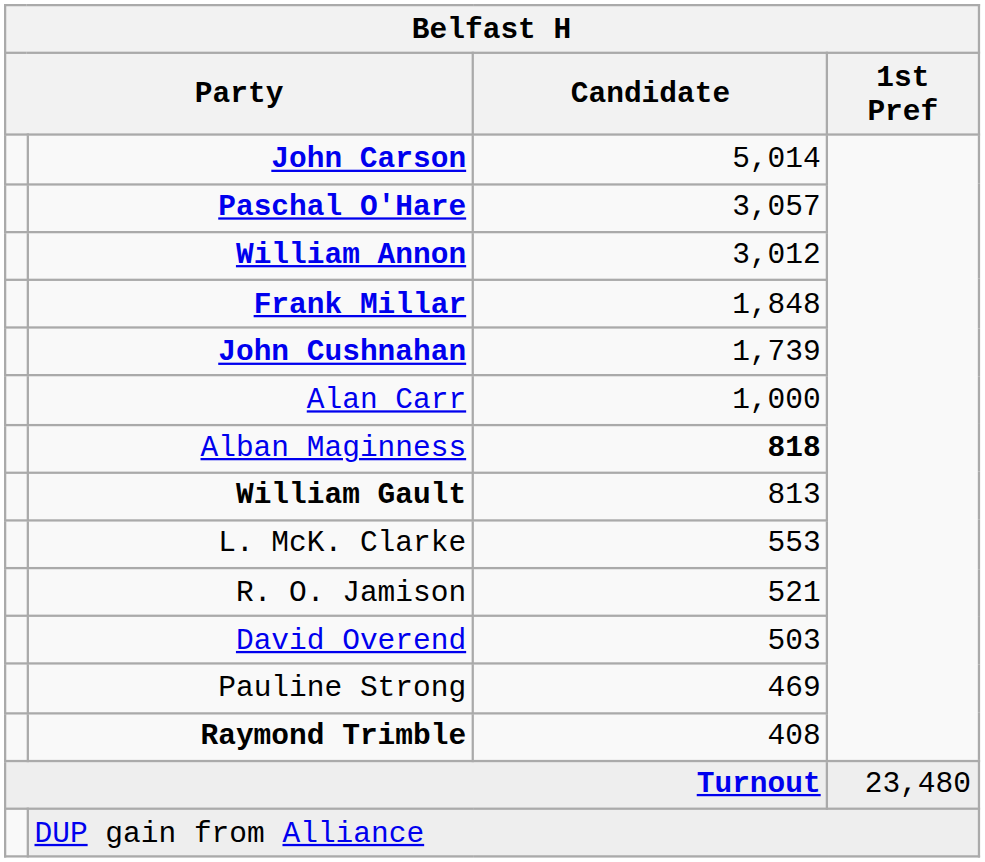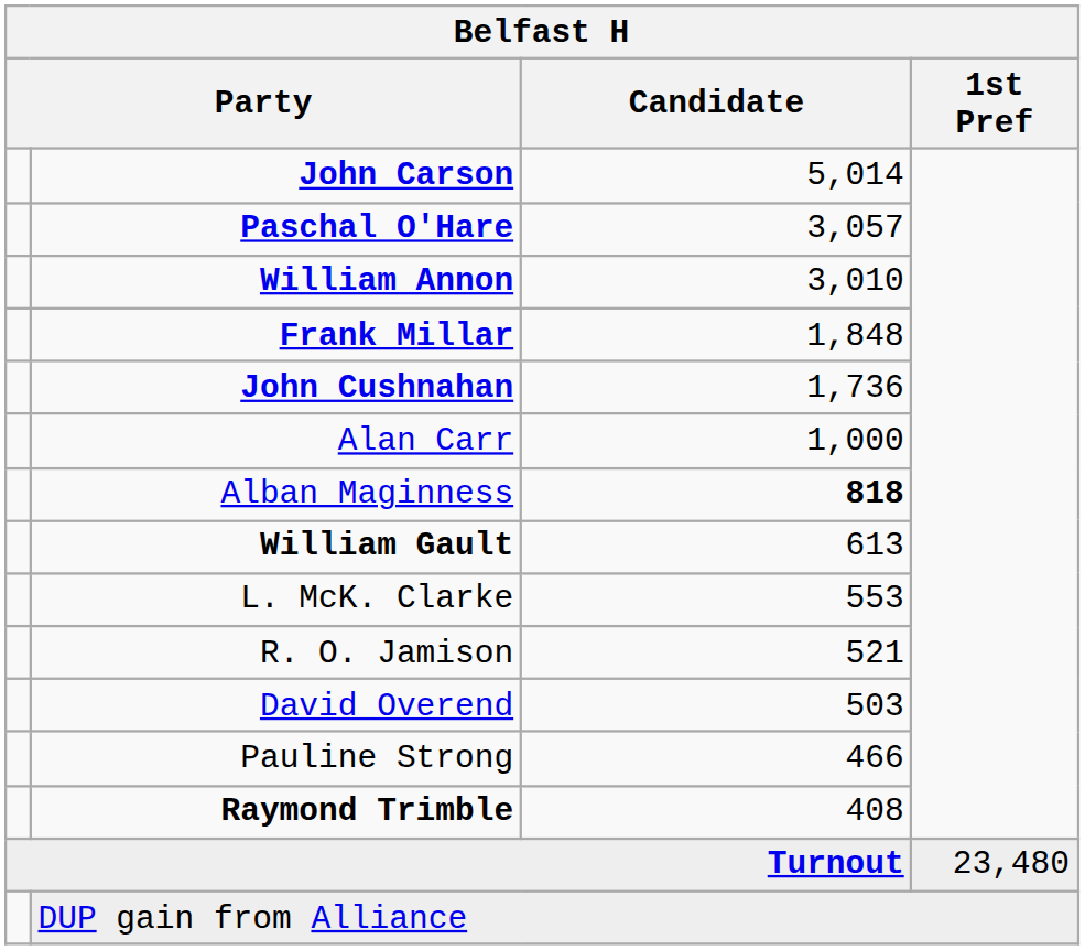 <table class="wikitable">
 <tr>
 <th colspan="4" align="center">Belfast H</th>
 </tr>
 <tr>
 <th colspan="2" align="center" width=200>Party</th>
 <th width=150>Candidate</th>
 <th width=60>1st Pref</th>
 </tr>
 <tr>
 <td></td>
 <td align="right"><strong><a href='#'>John Carson</a></strong></td>
 <td align="right">5,014</td>
 </tr>
 <tr>
 <td></td>
 <td align="right"><strong><a href='#'>Paschal O'Hare</a></strong></td>
 <td align="right">3,057</td>
 </tr>
 <tr>
 <td></td>
 <td align="right"><strong><a href='#'>William Annon</a></strong></td>
-<td align="right">3,012</td>
+<td align="right">3,010</td>
 </tr>
 <tr>
 <td></td>
 <td align="right"><strong><a href='#'>Frank Millar</a></strong></td>
 <td align="right">1,848</td>
 </tr>
 <tr>
 <td></td>
 <td align="right"><strong><a href='#'>John Cushnahan</a></strong></td>
-<td align="right">1,739</td>
+<td align="right">1,736</td>
 </tr>
 <tr>
 <td></td>
 <td align="right"><a href='#'>Alan Carr</a></td>
 <td align="right">1,000</td>
 </tr>
 <tr>
 <td></td>
 <td align="right"><a href='#'>Alban Maginness</a></td>
 <td align="right"><strong>818</strong></td>
 </tr>
 <tr>
 <td></td>
 <td align="right"><strong>William Gault</strong></td>
-<td align="right">813</td>
+<td align="right">613</td>
 </tr>
 <tr>
 <td></td>
 <td align="right">L. McK. Clarke</td>
 <td align="right">553</td>
 </tr>
 <tr>
 <td></td>
 <td align="right">R. O. Jamison</td>
 <td align="right">521</td>
 </tr>
 <tr>
 <td></td>
 <td align="right"><a href='#'>David Overend</a></td>
 <td align="right">503</td>
 </tr>
 <tr>
 <td></td>
 <td align="right">Pauline Strong</td>
-<td align="right">469</td>
+<td align="right">466</td>
 </tr>
 <tr>
 <td></td>
 <td align="right"><strong>Raymond Trimble</strong></td>
 <td align="right">408</td>
 </tr>
 <tr bgcolor="EEEEEE">
 <td colspan=3 align="right"><strong><a href='#'>Turnout</a></strong></td>
 <td align="right">23,480</td>
 </tr>
 <tr>
 <td bgcolor=></td>
 <td colspan=3 bgcolor="EEEEEE"><a href='#'>DUP</a> gain from <a href='#'>Alliance</a></td>
 </tr>
 </table>
